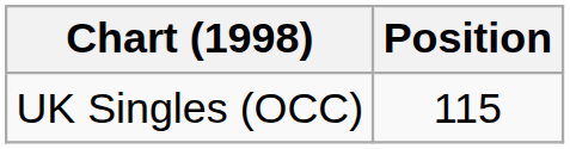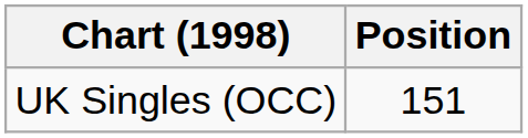 <table class="wikitable">
 <tr>
 <th>Chart (1998)</th>
 <th>Position</th>
 </tr>
 <tr>
 <td>UK Singles (OCC)</td>
-<td align="center">115</td>
+<td align="center">151</td>
 </tr>
 </table>
